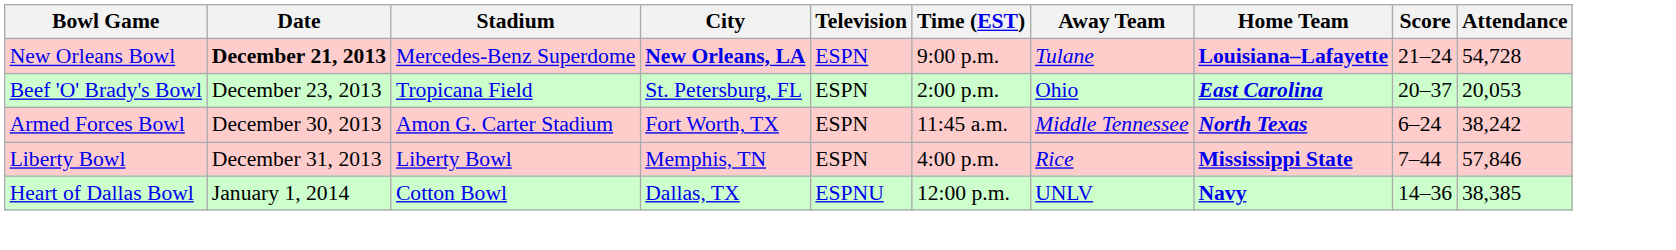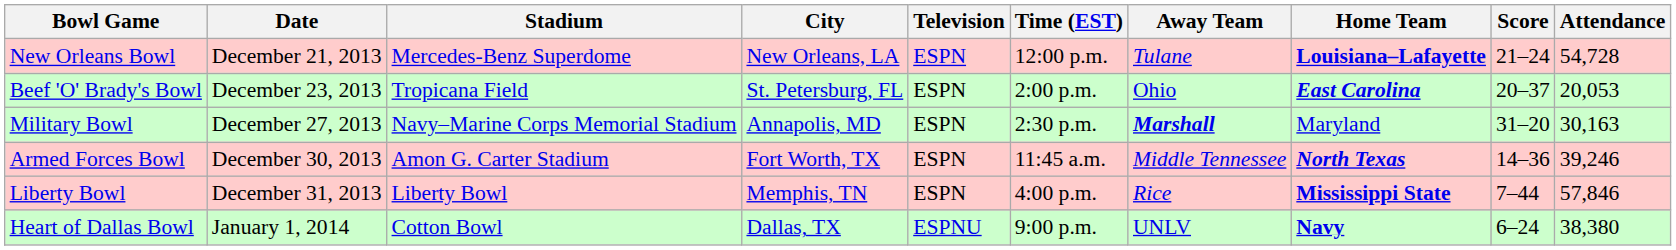 <table class="wikitable">
 <tr>
 <th>Bowl Game</th>
 <th>Date</th>
 <th>Stadium</th>
 <th>City</th>
 <th>Television</th>
 <th>Time (<a href='#'>EST</a>)</th>
 <th>Away Team</th>
 <th>Home Team</th>
 <th>Score</th>
 <th>Attendance</th>
 </tr>
 <tr bgcolor=#ffcccc>
 <td><a href='#'>New Orleans Bowl</a></td>
-<td><strong>December 21, 2013</strong></td>
+<td>December 21, 2013</td>
 <td><a href='#'>Mercedes-Benz Superdome</a></td>
-<td><strong><a href='#'>New Orleans, LA</a></strong></td>
+<td><a href='#'>New Orleans, LA</a></td>
 <td><a href='#'>ESPN</a></td>
-<td>9:00 p.m.</td>
+<td>12:00 p.m.</td>
 <td><em><a href='#'>Tulane</a></em></td>
 <td><strong><a href='#'>Louisiana–Lafayette</a></strong></td>
 <td>21–24</td>
 <td>54,728</td>
 </tr>
 <tr bgcolor=ccffcc>
 <td><a href='#'>Beef 'O' Brady's Bowl</a></td>
 <td>December 23, 2013</td>
 <td><a href='#'>Tropicana Field</a></td>
 <td><a href='#'>St. Petersburg, FL</a></td>
 <td>ESPN</td>
 <td>2:00 p.m.</td>
 <td><a href='#'>Ohio</a></td>
 <td><strong><em><a href='#'>East Carolina</a></em></strong></td>
 <td>20–37</td>
 <td>20,053</td>
 </tr>
+<tr bgcolor=ccffcc>
+<td><a href='#'>Military Bowl</a></td>
+<td>December 27, 2013</td>
+<td><a href='#'>Navy–Marine Corps Memorial Stadium</a></td>
+<td><a href='#'>Annapolis, MD</a></td>
+<td>ESPN</td>
+<td>2:30 p.m.</td>
+<td><strong><em><a href='#'>Marshall</a></em></strong></td>
+<td><a href='#'>Maryland</a></td>
+<td>31–20</td>
+<td>30,163</td>
+</tr>
 <tr bgcolor=#ffcccc>
 <td><a href='#'>Armed Forces Bowl</a></td>
 <td>December 30, 2013</td>
 <td><a href='#'>Amon G. Carter Stadium</a></td>
 <td><a href='#'>Fort Worth, TX</a></td>
 <td>ESPN</td>
 <td>11:45 a.m.</td>
 <td><em><a href='#'>Middle Tennessee</a></em></td>
 <td><strong><em><a href='#'>North Texas</a></em></strong></td>
-<td>6–24</td>
-<td>38,242</td>
+<td>14–36</td>
+<td>39,246</td>
 </tr>
 <tr bgcolor=#ffcccc>
 <td><a href='#'>Liberty Bowl</a></td>
 <td>December 31, 2013</td>
 <td><a href='#'>Liberty Bowl</a></td>
 <td><a href='#'>Memphis, TN</a></td>
 <td>ESPN</td>
 <td>4:00 p.m.</td>
 <td><em><a href='#'>Rice</a></em></td>
 <td><strong><a href='#'>Mississippi State</a></strong></td>
 <td>7–44</td>
 <td>57,846</td>
 </tr>
 <tr bgcolor=ccffcc>
 <td><a href='#'>Heart of Dallas Bowl</a></td>
 <td>January 1, 2014</td>
 <td><a href='#'>Cotton Bowl</a></td>
 <td><a href='#'>Dallas, TX</a></td>
 <td><a href='#'>ESPNU</a></td>
-<td>12:00 p.m.</td>
+<td>9:00 p.m.</td>
 <td><a href='#'>UNLV</a></td>
 <td><strong><a href='#'>Navy</a></strong></td>
-<td>14–36</td>
-<td>38,385</td>
+<td>6–24</td>
+<td>38,380</td>
 </tr>
 </table>
